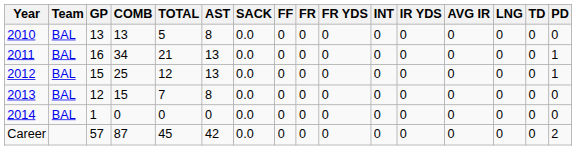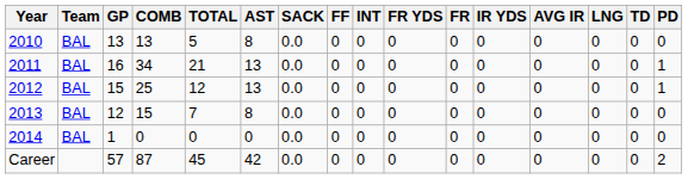 <table class="wikitable">
 <tr>
 <th>Year</th>
 <th>Team</th>
 <th>GP</th>
 <th>COMB</th>
 <th>TOTAL</th>
 <th>AST</th>
 <th>SACK</th>
 <th>FF</th>
+<th>INT</th>
+<th>FR YDS</th>
 <th>FR</th>
-<th>FR YDS</th>
-<th>INT</th>
 <th>IR YDS</th>
 <th>AVG IR</th>
 <th>LNG</th>
 <th>TD</th>
 <th>PD</th>
 </tr>
 <tr>
 <td><a href='#'>2010</a></td>
 <td><a href='#'>BAL</a></td>
 <td>13</td>
 <td>13</td>
 <td>5</td>
 <td>8</td>
 <td>0.0</td>
 <td>0</td>
 <td>0</td>
 <td>0</td>
 <td>0</td>
 <td>0</td>
 <td>0</td>
 <td>0</td>
 <td>0</td>
 <td>0</td>
 </tr>
 <tr>
 <td><a href='#'>2011</a></td>
 <td><a href='#'>BAL</a></td>
 <td>16</td>
 <td>34</td>
 <td>21</td>
 <td>13</td>
 <td>0.0</td>
 <td>0</td>
 <td>0</td>
 <td>0</td>
 <td>0</td>
 <td>0</td>
 <td>0</td>
 <td>0</td>
 <td>0</td>
 <td>1</td>
 </tr>
 <tr>
 <td><a href='#'>2012</a></td>
 <td><a href='#'>BAL</a></td>
 <td>15</td>
 <td>25</td>
 <td>12</td>
 <td>13</td>
 <td>0.0</td>
 <td>0</td>
 <td>0</td>
 <td>0</td>
 <td>0</td>
 <td>0</td>
 <td>0</td>
 <td>0</td>
 <td>0</td>
 <td>1</td>
 </tr>
 <tr>
 <td><a href='#'>2013</a></td>
 <td><a href='#'>BAL</a></td>
 <td>12</td>
 <td>15</td>
 <td>7</td>
 <td>8</td>
 <td>0.0</td>
 <td>0</td>
 <td>0</td>
 <td>0</td>
 <td>0</td>
 <td>0</td>
 <td>0</td>
 <td>0</td>
 <td>0</td>
 <td>0</td>
 </tr>
 <tr>
 <td><a href='#'>2014</a></td>
 <td><a href='#'>BAL</a></td>
 <td>1</td>
 <td>0</td>
 <td>0</td>
 <td>0</td>
 <td>0.0</td>
 <td>0</td>
 <td>0</td>
 <td>0</td>
 <td>0</td>
 <td>0</td>
 <td>0</td>
 <td>0</td>
 <td>0</td>
 <td>0</td>
 </tr>
 <tr>
 <td>Career</td>
 <td></td>
 <td>57</td>
 <td>87</td>
 <td>45</td>
 <td>42</td>
 <td>0.0</td>
 <td>0</td>
 <td>0</td>
 <td>0</td>
 <td>0</td>
 <td>0</td>
 <td>0</td>
 <td>0</td>
 <td>0</td>
 <td>2</td>
 </tr>
 </table>
